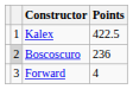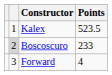 <table class="wikitable" style="font-size: 95%;">
 <tr>
 <th></th>
 <th></th>
 <th>Constructor</th>
 <th>Points</th>
 </tr>
 <tr>
 <td></td>
 <td align=center>1</td>
 <td> <a href='#'>Kalex</a></td>
-<td align=left>422.5</td>
+<td align=left>523.5</td>
 </tr>
 <tr>
 <td></td>
 <td align=center style="background: lightgrey;">2</td>
 <td> <a href='#'>Boscoscuro</a></td>
-<td align=left>236</td>
+<td align=left>233</td>
 </tr>
 <tr>
 <td></td>
 <td align=center>3</td>
 <td> <a href='#'>Forward</a></td>
 <td align=left>4</td>
 </tr>
 </table>
